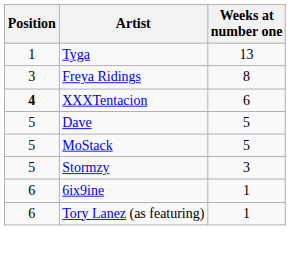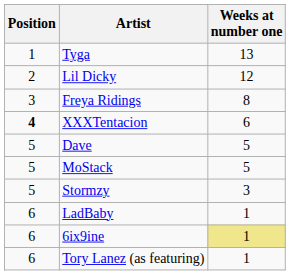 <table class="wikitable sortable plainrowheaders" style="font-size:97%;">
 <tr>
 <th scope=col>Position</th>
 <th scope=col>Artist</th>
 <th scope=col>Weeks at<br>number one</th>
 </tr>
 <tr>
 <td align=center>1</td>
 <td><a href='#'>Tyga</a></td>
 <td align=center>13</td>
+</tr>
+<tr>
+<td align=center>2</td>
+<td><a href='#'>Lil Dicky</a></td>
+<td align=center>12</td>
 </tr>
 <tr>
 <td align=center>3</td>
 <td><a href='#'>Freya Ridings</a></td>
 <td align=center>8</td>
 </tr>
 <tr>
 <td align=center><strong>4</strong></td>
 <td><a href='#'>XXXTentacion</a></td>
 <td align=center>6</td>
 </tr>
 <tr>
 <td align=center>5</td>
 <td><a href='#'>Dave</a></td>
 <td align=center>5</td>
 </tr>
 <tr>
 <td align=center>5</td>
 <td><a href='#'>MoStack</a></td>
 <td align=center>5</td>
 </tr>
 <tr>
 <td align=center>5</td>
 <td><a href='#'>Stormzy</a></td>
 <td align=center>3</td>
 </tr>
 <tr>
 <td align=center>6</td>
+<td><a href='#'>LadBaby</a></td>
+<td align=center>1</td>
+</tr>
+<tr>
+<td align=center>6</td>
 <td><a href='#'>6ix9ine</a></td>
-<td align=center>1</td>
+<td align=center style="background: khaki;">1</td>
 </tr>
 <tr>
 <td align=center>6</td>
 <td><a href='#'>Tory Lanez</a> (as featuring)</td>
 <td align=center>1</td>
 </tr>
 </table>
